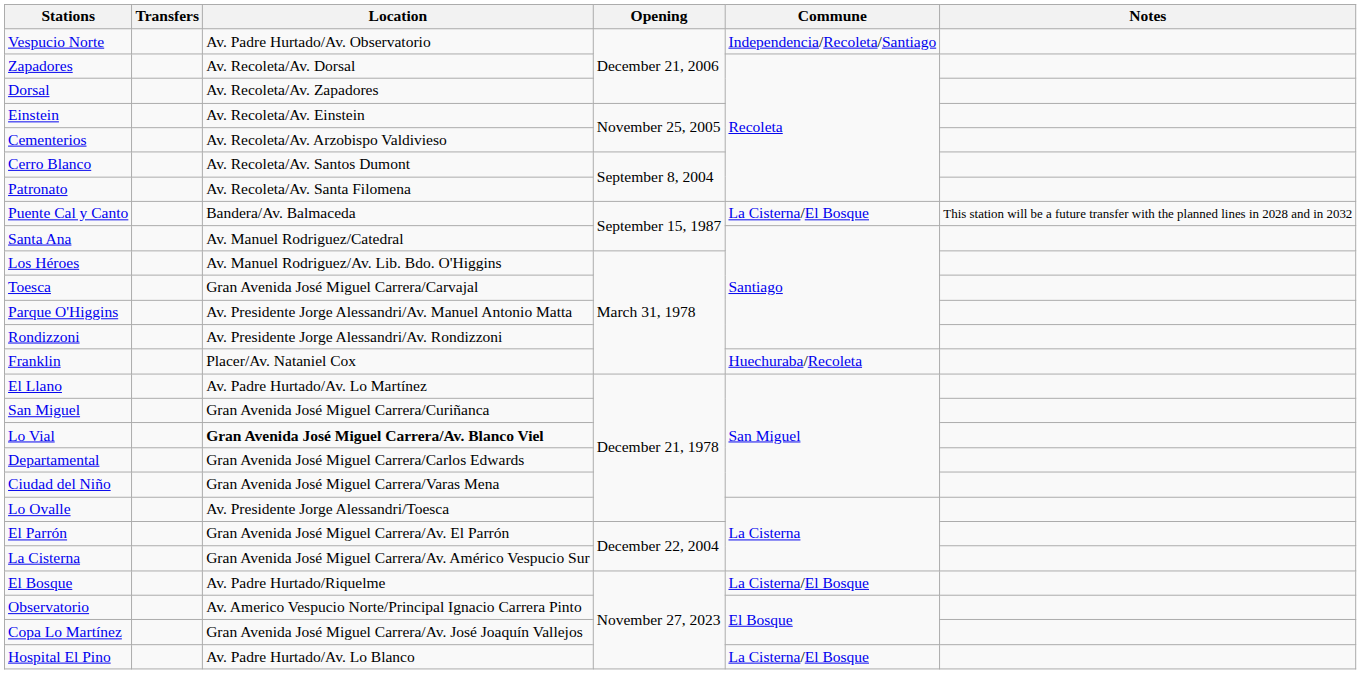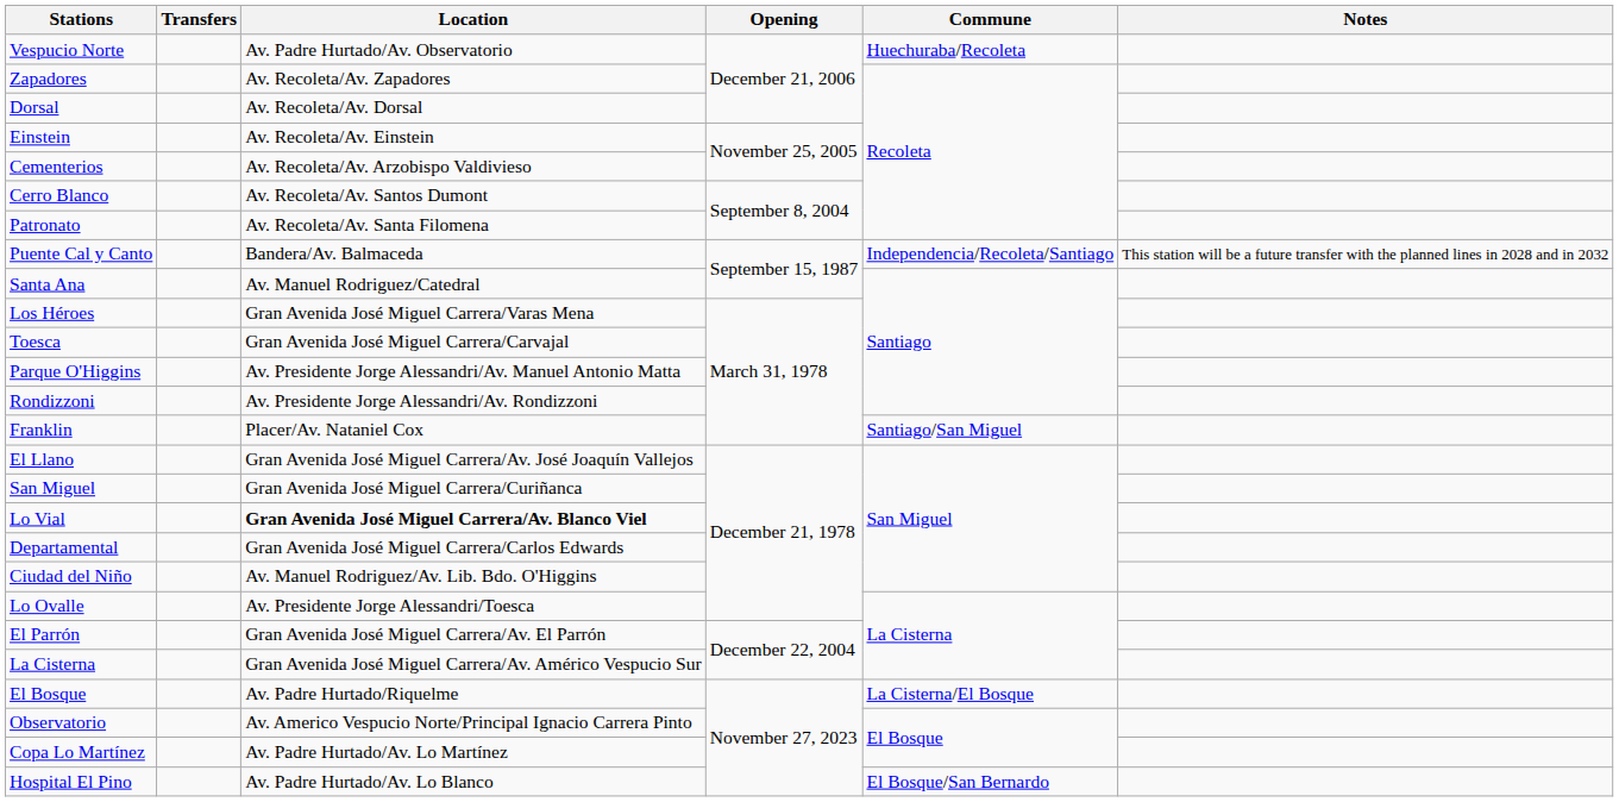 <table class=wikitable>
 <tr>
 <th>Stations</th>
 <th>Transfers</th>
 <th>Location</th>
 <th>Opening</th>
 <th>Commune</th>
 <th>Notes</th>
 </tr>
 <tr>
 <td><a href='#'>Vespucio Norte</a></td>
 <td align=center></td>
 <td>Av. Padre Hurtado/Av. Observatorio</td>
 <td rowspan="3">December 21, 2006</td>
-<td><a href='#'>Independencia</a>/<a href='#'>Recoleta</a>/<a href='#'>Santiago</a></td>
+<td><a href='#'>Huechuraba</a>/<a href='#'>Recoleta</a></td>
 <td></td>
 </tr>
 <tr>
 <td><a href='#'>Zapadores</a></td>
 <td></td>
-<td>Av. Recoleta/Av. Dorsal</td>
+<td>Av. Recoleta/Av. Zapadores</td>
 <td rowspan="6"><a href='#'>Recoleta</a></td>
 <td></td>
 </tr>
 <tr>
 <td><a href='#'>Dorsal</a></td>
 <td></td>
-<td>Av. Recoleta/Av. Zapadores</td>
+<td>Av. Recoleta/Av. Dorsal</td>
 <td></td>
 </tr>
 <tr>
 <td><a href='#'>Einstein</a></td>
 <td></td>
 <td>Av. Recoleta/Av. Einstein</td>
 <td rowspan="2">November 25, 2005</td>
 <td></td>
 </tr>
 <tr>
 <td><a href='#'>Cementerios</a></td>
 <td></td>
 <td>Av. Recoleta/Av. Arzobispo Valdivieso</td>
 <td></td>
 </tr>
 <tr>
 <td><a href='#'>Cerro Blanco</a></td>
 <td></td>
 <td>Av. Recoleta/Av. Santos Dumont</td>
 <td rowspan="2">September 8, 2004</td>
 <td></td>
 </tr>
 <tr>
 <td><a href='#'>Patronato</a></td>
 <td></td>
 <td>Av. Recoleta/Av. Santa Filomena</td>
 <td></td>
 </tr>
 <tr>
 <td><a href='#'>Puente Cal y Canto</a></td>
 <td align=center></td>
 <td>Bandera/Av. Balmaceda</td>
 <td rowspan="2">September 15, 1987</td>
-<td><a href='#'>La Cisterna</a>/<a href='#'>El Bosque</a></td>
+<td><a href='#'>Independencia</a>/<a href='#'>Recoleta</a>/<a href='#'>Santiago</a></td>
 <td align=center><small>This station will be a future transfer with the planned lines  in 2028 and  in 2032</small></td>
 </tr>
 <tr>
 <td><a href='#'>Santa Ana</a></td>
 <td align=center></td>
 <td>Av. Manuel Rodriguez/Catedral</td>
 <td rowspan="5"><a href='#'>Santiago</a></td>
 <td></td>
 </tr>
 <tr>
 <td><a href='#'>Los Héroes</a></td>
 <td align=center></td>
-<td>Av. Manuel Rodriguez/Av. Lib. Bdo. O'Higgins</td>
+<td>Gran Avenida José Miguel Carrera/Varas Mena</td>
 <td rowspan="5">March 31, 1978</td>
 <td></td>
 </tr>
 <tr>
 <td><a href='#'>Toesca</a></td>
 <td></td>
 <td>Gran Avenida José Miguel Carrera/Carvajal</td>
 <td></td>
 </tr>
 <tr>
 <td><a href='#'>Parque O'Higgins</a></td>
 <td></td>
 <td>Av. Presidente Jorge Alessandri/Av. Manuel Antonio Matta</td>
 <td></td>
 </tr>
 <tr>
 <td><a href='#'>Rondizzoni</a></td>
 <td></td>
 <td>Av. Presidente Jorge Alessandri/Av. Rondizzoni</td>
 <td></td>
 </tr>
 <tr>
 <td><a href='#'>Franklin</a></td>
 <td align=center></td>
 <td>Placer/Av. Nataniel Cox</td>
-<td><a href='#'>Huechuraba</a>/<a href='#'>Recoleta</a></td>
+<td><a href='#'>Santiago</a>/<a href='#'>San Miguel</a></td>
 <td></td>
 </tr>
 <tr>
 <td><a href='#'>El Llano</a></td>
 <td></td>
-<td>Av. Padre Hurtado/Av. Lo Martínez</td>
+<td>Gran Avenida José Miguel Carrera/Av. José Joaquín Vallejos</td>
 <td rowspan="6">December 21, 1978</td>
 <td rowspan="5"><a href='#'>San Miguel</a></td>
 <td></td>
 </tr>
 <tr>
 <td><a href='#'>San Miguel</a></td>
 <td></td>
 <td>Gran Avenida José Miguel Carrera/Curiñanca</td>
 <td></td>
 </tr>
 <tr>
 <td><a href='#'>Lo Vial</a></td>
 <td></td>
 <td><strong>Gran Avenida José Miguel Carrera/Av. Blanco Viel</strong></td>
 <td></td>
 </tr>
 <tr>
 <td><a href='#'>Departamental</a></td>
 <td></td>
 <td>Gran Avenida José Miguel Carrera/Carlos Edwards</td>
 <td></td>
 </tr>
 <tr>
 <td><a href='#'>Ciudad del Niño</a></td>
 <td></td>
-<td>Gran Avenida José Miguel Carrera/Varas Mena</td>
+<td>Av. Manuel Rodriguez/Av. Lib. Bdo. O'Higgins</td>
 <td></td>
 </tr>
 <tr>
 <td><a href='#'>Lo Ovalle</a></td>
 <td align=center></td>
 <td>Av. Presidente Jorge Alessandri/Toesca</td>
 <td rowspan="3"><a href='#'>La Cisterna</a></td>
 <td></td>
 </tr>
 <tr>
 <td><a href='#'>El Parrón</a></td>
 <td></td>
 <td>Gran Avenida José Miguel Carrera/Av. El Parrón</td>
 <td rowspan="2">December 22, 2004</td>
 <td></td>
 </tr>
 <tr>
 <td><a href='#'>La Cisterna</a></td>
 <td align=center></td>
 <td>Gran Avenida José Miguel Carrera/Av. Américo Vespucio Sur</td>
 <td></td>
 </tr>
 <tr>
 <td><a href='#'>El Bosque</a></td>
 <td></td>
 <td>Av. Padre Hurtado/Riquelme</td>
 <td rowspan="4">November 27, 2023</td>
 <td><a href='#'>La Cisterna</a>/<a href='#'>El Bosque</a></td>
 <td></td>
 </tr>
 <tr>
 <td><a href='#'>Observatorio</a></td>
 <td></td>
 <td>Av. Americo Vespucio Norte/Principal Ignacio Carrera Pinto</td>
 <td rowspan="2"><a href='#'>El Bosque</a></td>
 <td></td>
 </tr>
 <tr>
 <td><a href='#'>Copa Lo Martínez</a></td>
 <td></td>
-<td>Gran Avenida José Miguel Carrera/Av. José Joaquín Vallejos</td>
+<td>Av. Padre Hurtado/Av. Lo Martínez</td>
 <td></td>
 </tr>
 <tr>
 <td><a href='#'>Hospital El Pino</a></td>
 <td></td>
 <td>Av. Padre Hurtado/Av. Lo Blanco</td>
-<td><a href='#'>La Cisterna</a>/<a href='#'>El Bosque</a></td>
+<td><a href='#'>El Bosque</a>/<a href='#'>San Bernardo</a></td>
 <td></td>
 </tr>
 </table>
